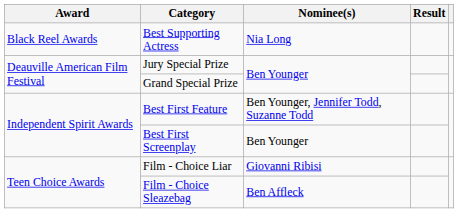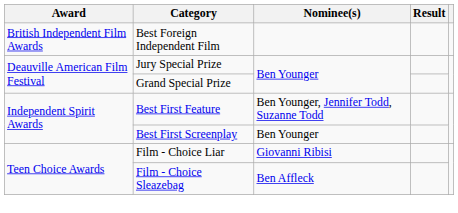 <table class="wikitable">
 <tr>
 <th>Award</th>
 <th>Category</th>
 <th>Nominee(s)</th>
 <th>Result</th>
 <th></th>
 </tr>
 <tr>
-<td><a href='#'>Black Reel Awards</a></td>
-<td><a href='#'>Best Supporting Actress</a></td>
-<td><a href='#'>Nia Long</a></td>
+<td><a href='#'>British Independent Film Awards</a></td>
+<td>Best Foreign Independent Film</td>
+<td></td>
 <td></td>
 <td></td>
 </tr>
 <tr>
 <td rowspan="2"><a href='#'>Deauville American Film Festival</a></td>
 <td>Jury Special Prize</td>
 <td rowspan="2"><a href='#'>Ben Younger</a></td>
 <td></td>
 <td rowspan="2"></td>
 </tr>
 <tr>
 <td>Grand Special Prize</td>
 <td></td>
 </tr>
 <tr>
 <td rowspan="2"><a href='#'>Independent Spirit Awards</a></td>
 <td><a href='#'>Best First Feature</a></td>
 <td>Ben Younger, <a href='#'>Jennifer Todd</a>, <a href='#'>Suzanne Todd</a></td>
 <td></td>
 <td rowspan="2"></td>
 </tr>
 <tr>
 <td><a href='#'>Best First Screenplay</a></td>
 <td>Ben Younger</td>
 <td></td>
 </tr>
 <tr>
 <td rowspan="2"><a href='#'>Teen Choice Awards</a></td>
 <td>Film - Choice Liar</td>
 <td><a href='#'>Giovanni Ribisi</a></td>
 <td></td>
 <td rowspan="2"></td>
 </tr>
 <tr>
 <td><a href='#'>Film - Choice Sleazebag</a></td>
 <td><a href='#'>Ben Affleck</a></td>
 <td></td>
 </tr>
 </table>
